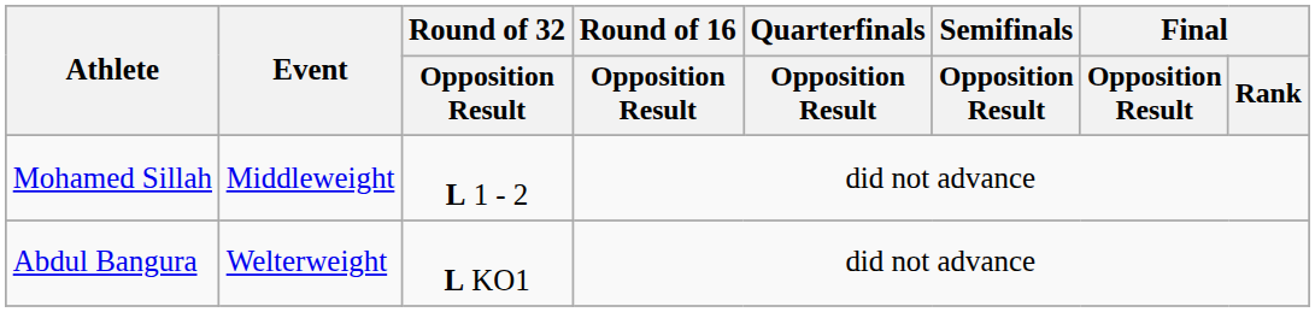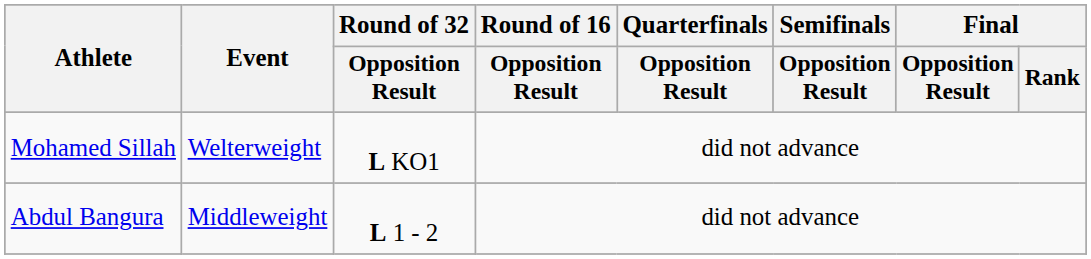 <table class="wikitable" style="font-size:90%;">
 <tr>
 <th rowspan=2>Athlete</th>
 <th rowspan=2>Event</th>
 <th>Round of 32</th>
 <th>Round of 16</th>
 <th>Quarterfinals</th>
 <th>Semifinals</th>
 <th colspan=2>Final</th>
 </tr>
 <tr style="font-size:95%">
 <th>Opposition<br>Result</th>
 <th>Opposition<br>Result</th>
 <th>Opposition<br>Result</th>
 <th>Opposition<br>Result</th>
 <th>Opposition<br>Result</th>
 <th>Rank</th>
 </tr>
 <tr align=center>
 <td align=left><a href='#'>Mohamed Sillah</a></td>
+<td align=left><a href='#'>Welterweight</a></td>
+<td><br><strong>L</strong> KO1</td>
+<td colspan=5>did not advance</td>
+</tr>
+<tr align=center>
+<td align=left><a href='#'>Abdul Bangura</a></td>
 <td align=left><a href='#'>Middleweight</a></td>
 <td><br><strong>L</strong> 1 - 2</td>
 <td colspan=5>did not advance</td>
 </tr>
-<tr align=center>
-<td align=left><a href='#'>Abdul Bangura</a></td>
-<td align=left><a href='#'>Welterweight</a></td>
-<td><br><strong>L</strong> KO1</td>
-<td colspan=5>did not advance</td>
-</tr>
 </table>
